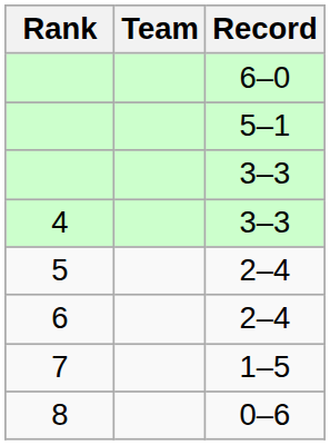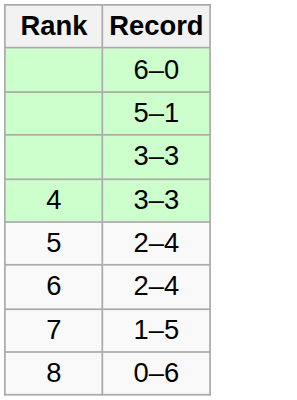 <table class="wikitable" style="text-align: center">
 <tr>
 <th width=50>Rank</th>
-<th>Team</th>
 <th width=50>Record</th>
 </tr>
 <tr bgcolor=#ccffcc>
 <td></td>
-<td align=left></td>
 <td>6–0</td>
 </tr>
 <tr bgcolor=#ccffcc>
 <td></td>
-<td align=left></td>
 <td>5–1</td>
 </tr>
 <tr bgcolor=#ccffcc>
 <td></td>
-<td align=left></td>
 <td>3–3</td>
 </tr>
 <tr bgcolor=#ccffcc>
 <td>4</td>
-<td align=left></td>
 <td>3–3</td>
 </tr>
 <tr>
 <td>5</td>
-<td align=left></td>
 <td>2–4</td>
 </tr>
 <tr>
 <td>6</td>
-<td align=left></td>
 <td>2–4</td>
 </tr>
 <tr>
 <td>7</td>
-<td align=left></td>
 <td>1–5</td>
 </tr>
 <tr>
 <td>8</td>
-<td align=left></td>
 <td>0–6</td>
 </tr>
 </table>
